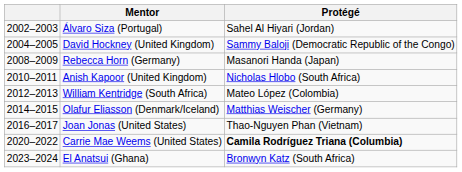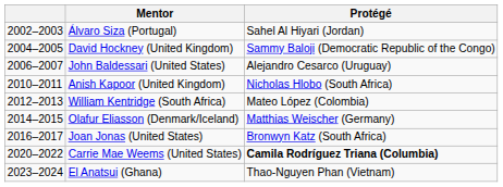 <table class="wikitable">
 <tr>
 <th> </th>
 <th>Mentor</th>
 <th>Protégé</th>
 </tr>
 <tr>
 <td>2002–2003</td>
 <td><a href='#'>Álvaro Siza</a> (Portugal)</td>
 <td>Sahel Al Hiyari (Jordan)</td>
 </tr>
 <tr>
 <td>2004–2005</td>
 <td><a href='#'>David Hockney</a> (United Kingdom)</td>
 <td><a href='#'>Sammy Baloji</a> (Democratic Republic of the Congo)</td>
 </tr>
 <tr>
-<td>2008–2009</td>
-<td><a href='#'>Rebecca Horn</a> (Germany)</td>
-<td>Masanori Handa (Japan)</td>
+<td>2006–2007</td>
+<td><a href='#'>John Baldessari</a> (United States)</td>
+<td>Alejandro Cesarco (Uruguay)</td>
 </tr>
 <tr>
 <td>2010–2011</td>
 <td><a href='#'>Anish Kapoor</a> (United Kingdom)</td>
 <td><a href='#'>Nicholas Hlobo</a> (South Africa)</td>
 </tr>
 <tr>
 <td>2012–2013</td>
 <td><a href='#'>William Kentridge</a> (South Africa)</td>
 <td>Mateo López (Colombia)</td>
 </tr>
 <tr>
 <td>2014–2015</td>
 <td><a href='#'>Olafur Eliasson</a> (Denmark/Iceland)</td>
 <td><a href='#'>Matthias Weischer</a> (Germany)</td>
 </tr>
 <tr>
 <td>2016–2017</td>
 <td><a href='#'>Joan Jonas</a> (United States)</td>
-<td>Thao-Nguyen Phan (Vietnam)</td>
+<td><a href='#'>Bronwyn Katz</a> (South Africa)</td>
 </tr>
 <tr>
 <td>2020–2022</td>
 <td><a href='#'>Carrie Mae Weems</a> (United States)</td>
 <td><strong>Camila Rodríguez Triana (Columbia)</strong></td>
 </tr>
 <tr>
 <td>2023–2024</td>
 <td><a href='#'>El Anatsui</a> (Ghana)</td>
-<td><a href='#'>Bronwyn Katz</a> (South Africa)</td>
+<td>Thao-Nguyen Phan (Vietnam)</td>
 </tr>
 </table>
